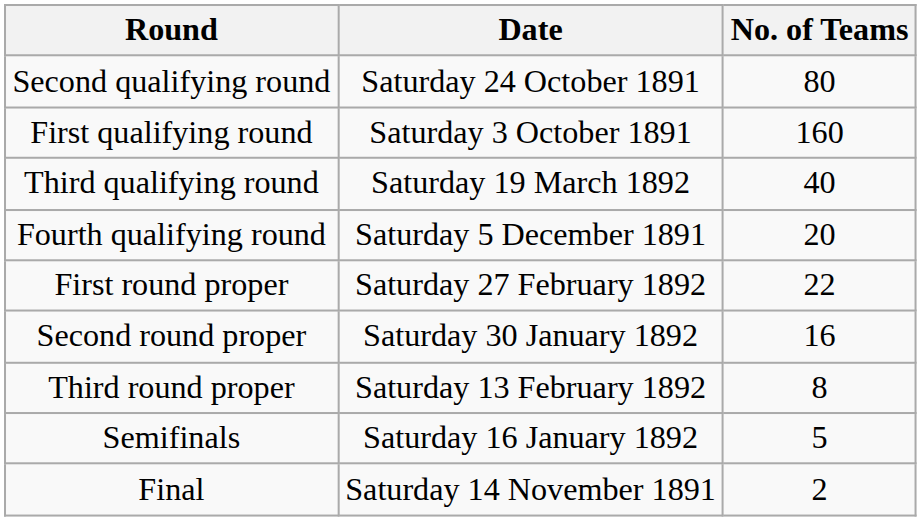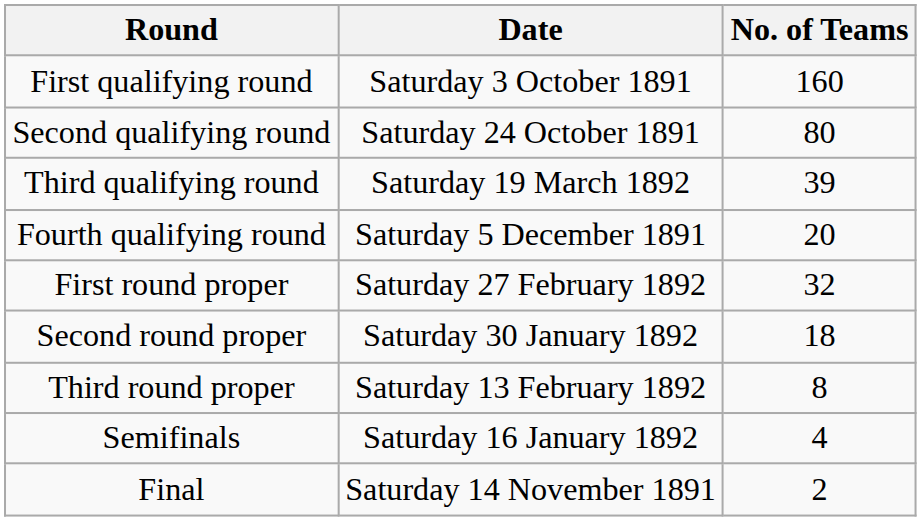 <table class="wikitable" style="text-align: center">
 <tr>
 <th>Round</th>
 <th>Date</th>
 <th>No. of Teams</th>
 </tr>
 <tr>
+<td>First qualifying round</td>
+<td>Saturday 3 October 1891</td>
+<td>160</td>
+</tr>
+<tr>
 <td>Second qualifying round</td>
 <td>Saturday 24 October 1891</td>
 <td>80</td>
 </tr>
 <tr>
-<td>First qualifying round</td>
-<td>Saturday 3 October 1891</td>
-<td>160</td>
-</tr>
-<tr>
 <td>Third qualifying round</td>
 <td>Saturday 19 March 1892</td>
-<td>40</td>
+<td>39</td>
 </tr>
 <tr>
 <td>Fourth qualifying round</td>
 <td>Saturday 5 December 1891</td>
 <td>20</td>
 </tr>
 <tr>
 <td>First round proper</td>
 <td>Saturday 27 February 1892</td>
-<td>22</td>
+<td>32</td>
 </tr>
 <tr>
 <td>Second round proper</td>
 <td>Saturday 30 January 1892</td>
-<td>16</td>
+<td>18</td>
 </tr>
 <tr>
 <td>Third round proper</td>
 <td>Saturday 13 February 1892</td>
 <td>8</td>
 </tr>
 <tr>
 <td>Semifinals</td>
 <td>Saturday 16 January 1892</td>
-<td>5</td>
+<td>4</td>
 </tr>
 <tr>
 <td>Final</td>
 <td>Saturday 14 November 1891</td>
 <td>2</td>
 </tr>
 </table>
